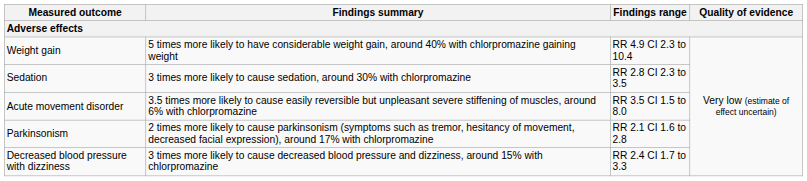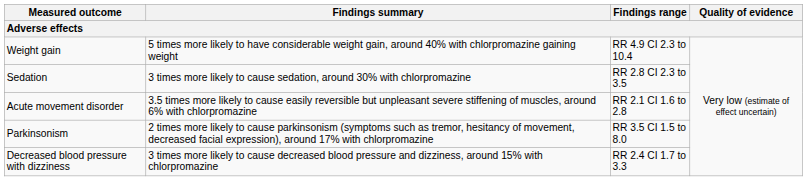 <table class="wikitable">
 <tr>
 <th>Measured outcome</th>
 <th>Findings summary</th>
 <th>Findings range</th>
 <th>Quality of evidence</th>
 </tr>
 <tr>
 <th colspan="4" style="text-align:left;">Adverse effects</th>
 </tr>
 <tr>
 <td>Weight gain</td>
 <td>5 times more likely to have considerable weight gain, around 40% with chlorpromazine gaining weight</td>
 <td>RR 4.9 CI 2.3 to 10.4</td>
 <td rowspan="5" style="text-align:center;">Very low <small>(estimate of effect uncertain)</small></td>
 </tr>
 <tr>
 <td>Sedation</td>
 <td>3 times more likely to cause sedation, around 30% with chlorpromazine</td>
 <td>RR 2.8 CI 2.3 to 3.5</td>
 </tr>
 <tr>
 <td>Acute movement disorder</td>
 <td>3.5 times more likely to cause easily reversible but unpleasant severe stiffening of muscles, around 6% with chlorpromazine</td>
-<td>RR 3.5 CI 1.5 to 8.0</td>
+<td>RR 2.1 CI 1.6 to 2.8</td>
 </tr>
 <tr>
 <td>Parkinsonism</td>
 <td>2 times more likely to cause parkinsonism (symptoms such as tremor, hesitancy of movement, decreased facial expression), around 17% with chlorpromazine</td>
-<td>RR 2.1 CI 1.6 to 2.8</td>
+<td>RR 3.5 CI 1.5 to 8.0</td>
 </tr>
 <tr>
 <td>Decreased blood pressure with dizziness</td>
 <td>3 times more likely to cause decreased blood pressure and dizziness, around 15% with chlorpromazine</td>
 <td>RR 2.4 CI 1.7 to 3.3</td>
 </tr>
 </table>
